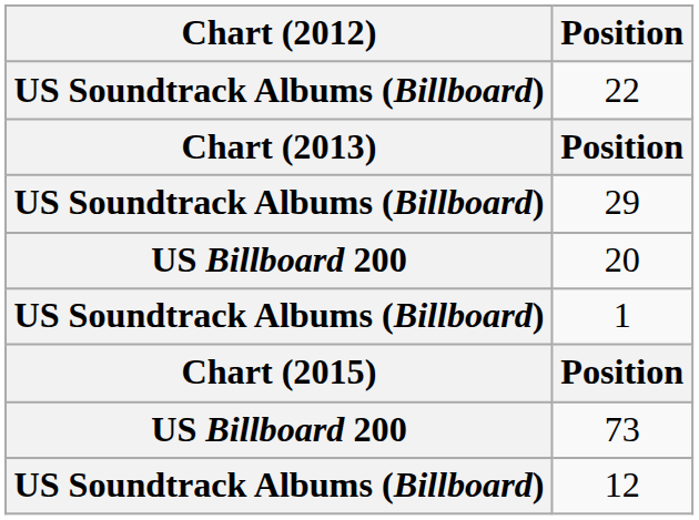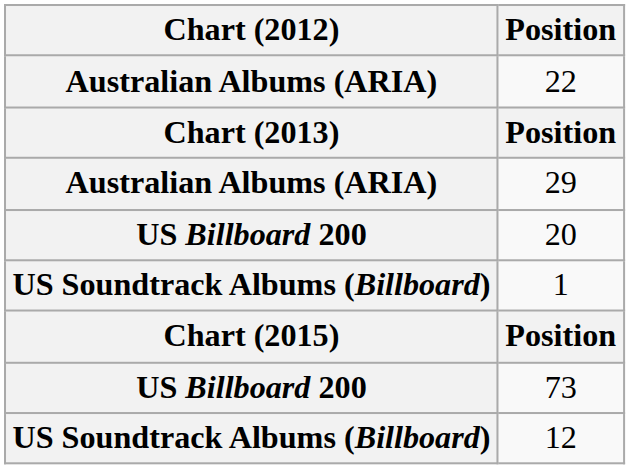 <table class="wikitable plainrowheaders" style="text-align:center">
 <tr>
 <th scope="col">Chart (2012)</th>
 <th scope="col">Position</th>
 </tr>
 <tr>
-<th scope="row">US Soundtrack Albums (<em>Billboard</em>)</th>
+<th scope="row">Australian Albums (ARIA)</th>
 <td>22</td>
 </tr>
 <tr>
 <th scope="col">Chart (2013)</th>
 <th scope="col">Position</th>
 </tr>
 <tr>
-<th scope="row">US Soundtrack Albums (<em>Billboard</em>)</th>
+<th scope="row">Australian Albums (ARIA)</th>
 <td>29</td>
 </tr>
 <tr>
 <th scope="row">US <em>Billboard</em> 200</th>
 <td>20</td>
 </tr>
 <tr>
 <th scope="row">US Soundtrack Albums (<em>Billboard</em>)</th>
 <td>1</td>
 </tr>
 <tr>
 <th scope="col">Chart (2015)</th>
 <th scope="col">Position</th>
 </tr>
 <tr>
 <th scope="row">US <em>Billboard</em> 200</th>
 <td>73</td>
 </tr>
 <tr>
 <th scope="row">US Soundtrack Albums (<em>Billboard</em>)</th>
 <td>12</td>
 </tr>
 </table>
